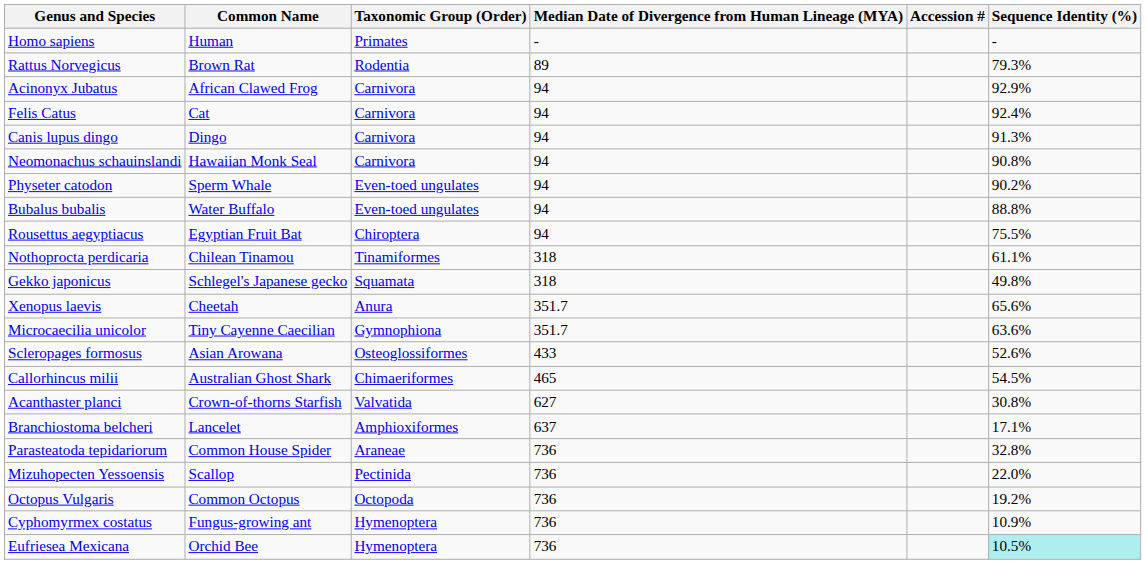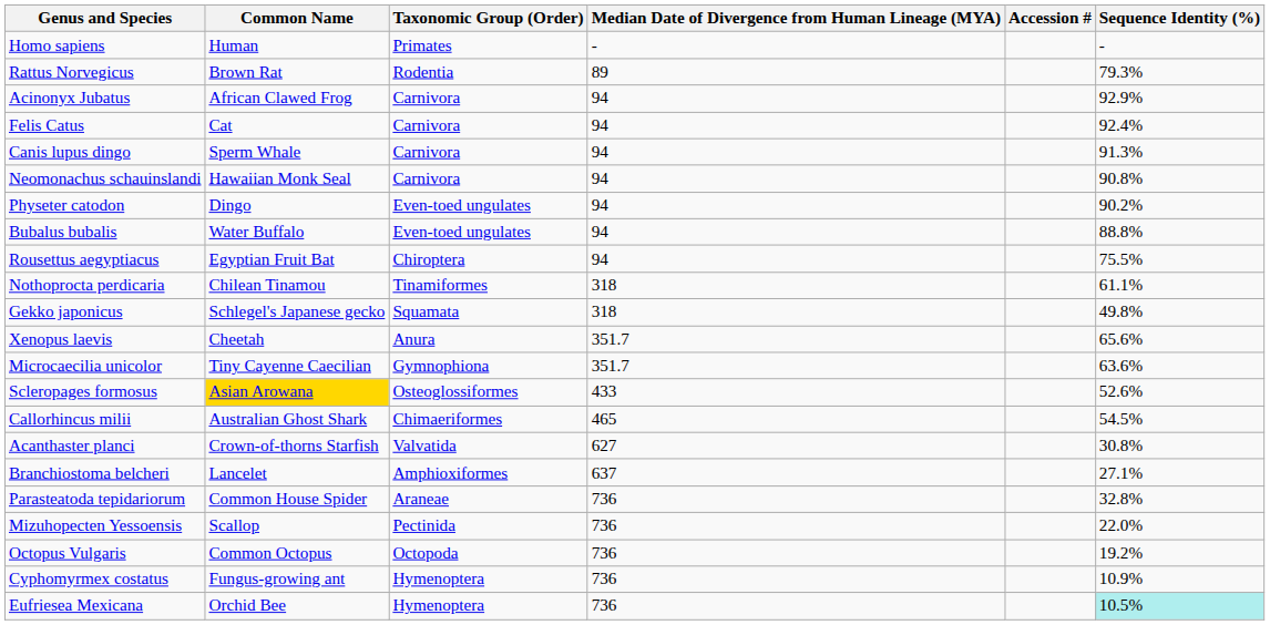 <table class="wikitable">
 <tr>
 <th>Genus and Species</th>
 <th>Common Name</th>
 <th>Taxonomic Group (Order)</th>
 <th>Median Date of Divergence from Human Lineage (MYA)</th>
 <th>Accession #</th>
 <th>Sequence Identity (%)</th>
 </tr>
 <tr>
 <td><a href='#'>Homo sapiens</a></td>
 <td><a href='#'>Human</a></td>
 <td><a href='#'>Primates</a></td>
 <td>-</td>
 <td></td>
 <td>-</td>
 </tr>
 <tr>
 <td><a href='#'>Rattus Norvegicus</a></td>
 <td><a href='#'>Brown Rat</a></td>
 <td><a href='#'>Rodentia</a></td>
 <td>89</td>
 <td></td>
 <td>79.3%</td>
 </tr>
 <tr>
 <td><a href='#'>Acinonyx Jubatus</a></td>
 <td><a href='#'>African Clawed Frog</a></td>
 <td><a href='#'>Carnivora</a></td>
 <td>94</td>
 <td></td>
 <td>92.9%</td>
 </tr>
 <tr>
 <td><a href='#'>Felis Catus</a></td>
 <td><a href='#'>Cat</a></td>
 <td><a href='#'>Carnivora</a></td>
 <td>94</td>
 <td></td>
 <td>92.4%</td>
 </tr>
 <tr>
 <td><a href='#'>Canis lupus dingo</a></td>
-<td><a href='#'>Dingo</a></td>
+<td><a href='#'>Sperm Whale</a></td>
 <td><a href='#'>Carnivora</a></td>
 <td>94</td>
 <td></td>
 <td>91.3%</td>
 </tr>
 <tr>
 <td><a href='#'>Neomonachus schauinslandi</a></td>
 <td><a href='#'>Hawaiian Monk Seal</a></td>
 <td><a href='#'>Carnivora</a></td>
 <td>94</td>
 <td></td>
 <td>90.8%</td>
 </tr>
 <tr>
 <td><a href='#'>Physeter catodon</a></td>
-<td><a href='#'>Sperm Whale</a></td>
+<td><a href='#'>Dingo</a></td>
 <td><a href='#'>Even-toed ungulates</a></td>
 <td>94</td>
 <td></td>
 <td>90.2%</td>
 </tr>
 <tr>
 <td><a href='#'>Bubalus bubalis</a></td>
 <td><a href='#'>Water Buffalo</a></td>
 <td><a href='#'>Even-toed ungulates</a></td>
 <td>94</td>
 <td></td>
 <td>88.8%</td>
 </tr>
 <tr>
 <td><a href='#'>Rousettus aegyptiacus</a></td>
 <td><a href='#'>Egyptian Fruit Bat</a></td>
 <td><a href='#'>Chiroptera</a></td>
 <td>94</td>
 <td></td>
 <td>75.5%</td>
 </tr>
 <tr>
 <td><a href='#'>Nothoprocta perdicaria</a></td>
 <td><a href='#'>Chilean Tinamou</a></td>
 <td><a href='#'>Tinamiformes</a></td>
 <td>318</td>
 <td></td>
 <td>61.1%</td>
 </tr>
 <tr>
 <td><a href='#'>Gekko japonicus</a></td>
 <td><a href='#'>Schlegel's Japanese gecko</a></td>
 <td><a href='#'>Squamata</a></td>
 <td>318</td>
 <td></td>
 <td>49.8%</td>
 </tr>
 <tr>
 <td><a href='#'>Xenopus laevis</a></td>
 <td><a href='#'>Cheetah</a></td>
 <td><a href='#'>Anura</a></td>
 <td>351.7</td>
 <td></td>
 <td>65.6%</td>
 </tr>
 <tr>
 <td><a href='#'>Microcaecilia unicolor</a></td>
 <td><a href='#'>Tiny Cayenne Caecilian</a></td>
 <td><a href='#'>Gymnophiona</a></td>
 <td>351.7</td>
 <td></td>
 <td>63.6%</td>
 </tr>
 <tr>
 <td><a href='#'>Scleropages formosus</a></td>
-<td><a href='#'>Asian Arowana</a></td>
+<td style="background: gold;"><a href='#'>Asian Arowana</a></td>
 <td><a href='#'>Osteoglossiformes</a></td>
 <td>433</td>
 <td></td>
 <td>52.6%</td>
 </tr>
 <tr>
 <td><a href='#'>Callorhincus milii</a></td>
 <td><a href='#'>Australian Ghost Shark</a></td>
 <td><a href='#'>Chimaeriformes</a></td>
 <td>465</td>
 <td></td>
 <td>54.5%</td>
 </tr>
 <tr>
 <td><a href='#'>Acanthaster planci</a></td>
 <td><a href='#'>Crown-of-thorns Starfish</a></td>
 <td><a href='#'>Valvatida</a></td>
 <td>627</td>
 <td></td>
 <td>30.8%</td>
 </tr>
 <tr>
 <td><a href='#'>Branchiostoma belcheri</a></td>
 <td><a href='#'>Lancelet</a></td>
 <td><a href='#'>Amphioxiformes</a></td>
 <td>637</td>
 <td></td>
-<td>17.1%</td>
+<td>27.1%</td>
 </tr>
 <tr>
 <td><a href='#'>Parasteatoda tepidariorum</a></td>
 <td><a href='#'>Common House Spider</a></td>
 <td><a href='#'>Araneae</a></td>
 <td>736</td>
 <td></td>
 <td>32.8%</td>
 </tr>
 <tr>
 <td><a href='#'>Mizuhopecten Yessoensis</a></td>
 <td><a href='#'>Scallop</a></td>
 <td><a href='#'>Pectinida</a></td>
 <td>736</td>
 <td></td>
 <td>22.0%</td>
 </tr>
 <tr>
 <td><a href='#'>Octopus Vulgaris</a></td>
 <td><a href='#'>Common Octopus</a></td>
 <td><a href='#'>Octopoda</a></td>
 <td>736</td>
 <td></td>
 <td>19.2%</td>
 </tr>
 <tr>
 <td><a href='#'>Cyphomyrmex costatus</a></td>
 <td><a href='#'>Fungus-growing ant</a></td>
 <td><a href='#'>Hymenoptera</a></td>
 <td>736</td>
 <td></td>
 <td>10.9%</td>
 </tr>
 <tr>
 <td><a href='#'>Eufriesea Mexicana</a></td>
 <td><a href='#'>Orchid Bee</a></td>
 <td><a href='#'>Hymenoptera</a></td>
 <td>736</td>
 <td></td>
 <td style="background: paleturquoise;">10.5%</td>
 </tr>
 </table>
